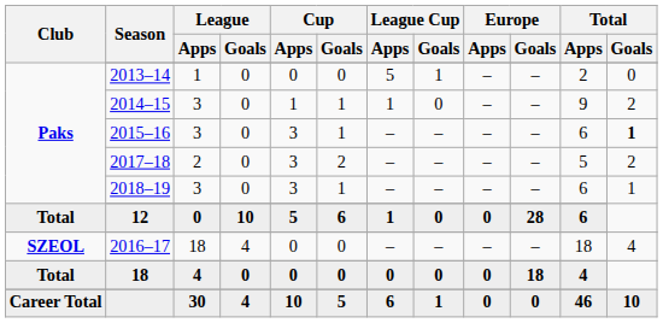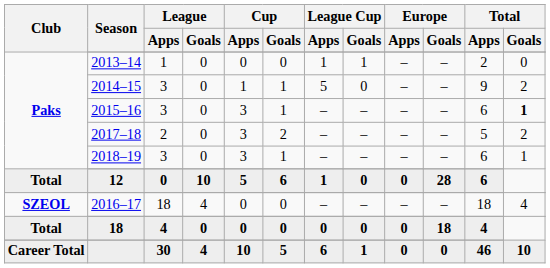 <table class="wikitable" style="font-size:90%; text-align: center;">
 <tr>
 <th rowspan="2">Club</th>
 <th rowspan="2">Season</th>
 <th colspan="2">League</th>
 <th colspan="2">Cup</th>
 <th colspan="2">League Cup</th>
 <th colspan="2">Europe</th>
 <th colspan="2">Total</th>
 </tr>
 <tr>
 <th>Apps</th>
 <th>Goals</th>
 <th>Apps</th>
 <th>Goals</th>
 <th>Apps</th>
 <th>Goals</th>
 <th>Apps</th>
 <th>Goals</th>
 <th>Apps</th>
 <th>Goals</th>
 </tr>
 <tr ||-||-||-|->
 <td rowspan="7" valign="center"><strong><a href='#'>Paks</a></strong></td>
 </tr>
 <tr>
 <td><a href='#'>2013–14</a></td>
 <td>1</td>
 <td>0</td>
 <td>0</td>
 <td>0</td>
-<td>5</td>
+<td>1</td>
 <td>1</td>
 <td>–</td>
 <td>–</td>
 <td>2</td>
 <td>0</td>
 </tr>
 <tr>
 <td><a href='#'>2014–15</a></td>
 <td>3</td>
 <td>0</td>
 <td>1</td>
 <td>1</td>
-<td>1</td>
+<td>5</td>
 <td>0</td>
 <td>–</td>
 <td>–</td>
 <td>9</td>
 <td>2</td>
 </tr>
 <tr>
 <td><a href='#'>2015–16</a></td>
 <td>3</td>
 <td>0</td>
 <td>3</td>
 <td>1</td>
 <td>–</td>
 <td>–</td>
 <td>–</td>
 <td>–</td>
 <td>6</td>
 <td><strong>1</strong></td>
 </tr>
 <tr>
 <td><a href='#'>2017–18</a></td>
 <td>2</td>
 <td>0</td>
 <td>3</td>
 <td>2</td>
 <td>–</td>
 <td>–</td>
 <td>–</td>
 <td>–</td>
 <td>5</td>
 <td>2</td>
 </tr>
 <tr>
 <td><a href='#'>2018–19</a></td>
 <td>3</td>
 <td>0</td>
 <td>3</td>
 <td>1</td>
 <td>–</td>
 <td>–</td>
 <td>–</td>
 <td>–</td>
 <td>6</td>
 <td>1</td>
 </tr>
 <tr>
 </tr>
 <tr style="font-weight:bold; background-color:#eeeeee;">
 <td>Total</td>
 <td>12</td>
 <td>0</td>
 <td>10</td>
 <td>5</td>
 <td>6</td>
 <td>1</td>
 <td>0</td>
 <td>0</td>
 <td>28</td>
 <td>6</td>
 </tr>
 <tr>
 <td rowspan="3" valign="center"><strong><a href='#'>SZEOL</a></strong></td>
 </tr>
 <tr>
 <td><a href='#'>2016–17</a></td>
 <td>18</td>
 <td>4</td>
 <td>0</td>
 <td>0</td>
 <td>–</td>
 <td>–</td>
 <td>–</td>
 <td>–</td>
 <td>18</td>
 <td>4</td>
 </tr>
 <tr>
 </tr>
 <tr style="font-weight:bold; background-color:#eeeeee;">
 <td>Total</td>
 <td>18</td>
 <td>4</td>
 <td>0</td>
 <td>0</td>
 <td>0</td>
 <td>0</td>
 <td>0</td>
 <td>0</td>
 <td>18</td>
 <td>4</td>
 </tr>
 <tr>
 </tr>
 <tr style="font-weight:bold; background-color:#eeeeee;">
 <td rowspan="2" valign="top"><strong>Career Total</strong></td>
 <td></td>
 <td><strong>30</strong></td>
 <td><strong>4</strong></td>
 <td><strong>10</strong></td>
 <td><strong>5</strong></td>
 <td><strong>6</strong></td>
 <td><strong>1</strong></td>
 <td><strong>0</strong></td>
 <td><strong>0</strong></td>
 <td><strong>46</strong></td>
 <td><strong>10</strong></td>
 </tr>
 </table>
